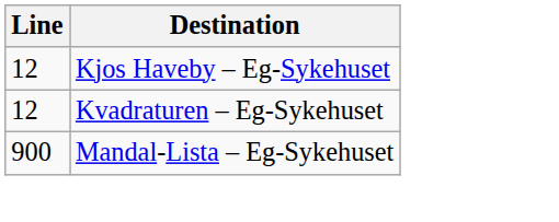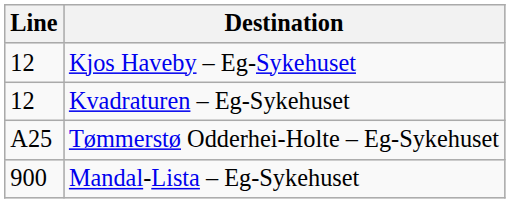 <table class="wikitable sortable">
 <tr>
 <th>Line</th>
 <th>Destination</th>
 </tr>
 <tr>
 <td>12</td>
 <td><a href='#'>Kjos Haveby</a> –  Eg-<a href='#'>Sykehuset</a></td>
 </tr>
 <tr>
 <td>12</td>
 <td><a href='#'>Kvadraturen</a> –  Eg-Sykehuset</td>
 </tr>
 <tr>
+<td>A25</td>
+<td><a href='#'>Tømmerstø</a> Odderhei-Holte – Eg-Sykehuset</td>
+</tr>
+<tr>
 <td>900</td>
 <td><a href='#'>Mandal</a>-<a href='#'>Lista</a> – Eg-Sykehuset</td>
 </tr>
 </table>
